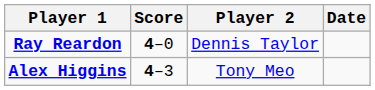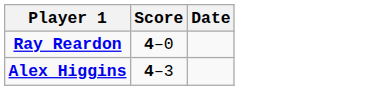 <table class="wikitable" style="text-align: center">
 <tr>
 <th>Player 1</th>
 <th>Score</th>
-<th>Player 2</th>
 <th>Date</th>
 </tr>
 <tr>
 <td> <strong><a href='#'>Ray Reardon</a></strong></td>
 <td><strong>4</strong>–0</td>
-<td> <a href='#'>Dennis Taylor</a></td>
 <td></td>
 </tr>
 <tr>
 <td> <strong><a href='#'>Alex Higgins</a></strong></td>
 <td><strong>4</strong>–3</td>
-<td> <a href='#'>Tony Meo</a></td>
 <td></td>
 </tr>
 </table>
